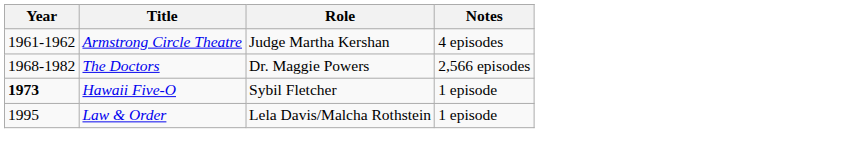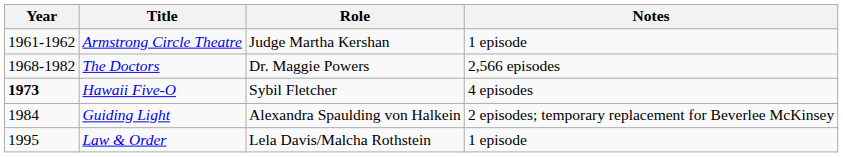 <table class="wikitable">
 <tr>
 <th>Year</th>
 <th>Title</th>
 <th>Role</th>
 <th>Notes</th>
 </tr>
 <tr>
 <td>1961-1962</td>
 <td><em><a href='#'>Armstrong Circle Theatre</a></em></td>
 <td>Judge Martha Kershan</td>
-<td>4 episodes</td>
+<td>1 episode</td>
 </tr>
 <tr>
 <td>1968-1982</td>
 <td><em><a href='#'>The Doctors</a></em></td>
 <td>Dr. Maggie Powers</td>
 <td>2,566 episodes</td>
 </tr>
 <tr>
 <td><strong>1973</strong></td>
 <td><em><a href='#'>Hawaii Five-O</a></em></td>
 <td>Sybil Fletcher</td>
-<td>1 episode</td>
+<td>4 episodes</td>
+</tr>
+<tr>
+<td>1984</td>
+<td><em><a href='#'>Guiding Light</a></em></td>
+<td>Alexandra Spaulding von Halkein</td>
+<td>2 episodes; temporary replacement for Beverlee McKinsey</td>
 </tr>
 <tr>
 <td>1995</td>
 <td><em><a href='#'>Law & Order</a></em></td>
 <td>Lela Davis/Malcha Rothstein</td>
 <td>1 episode</td>
 </tr>
 </table>
